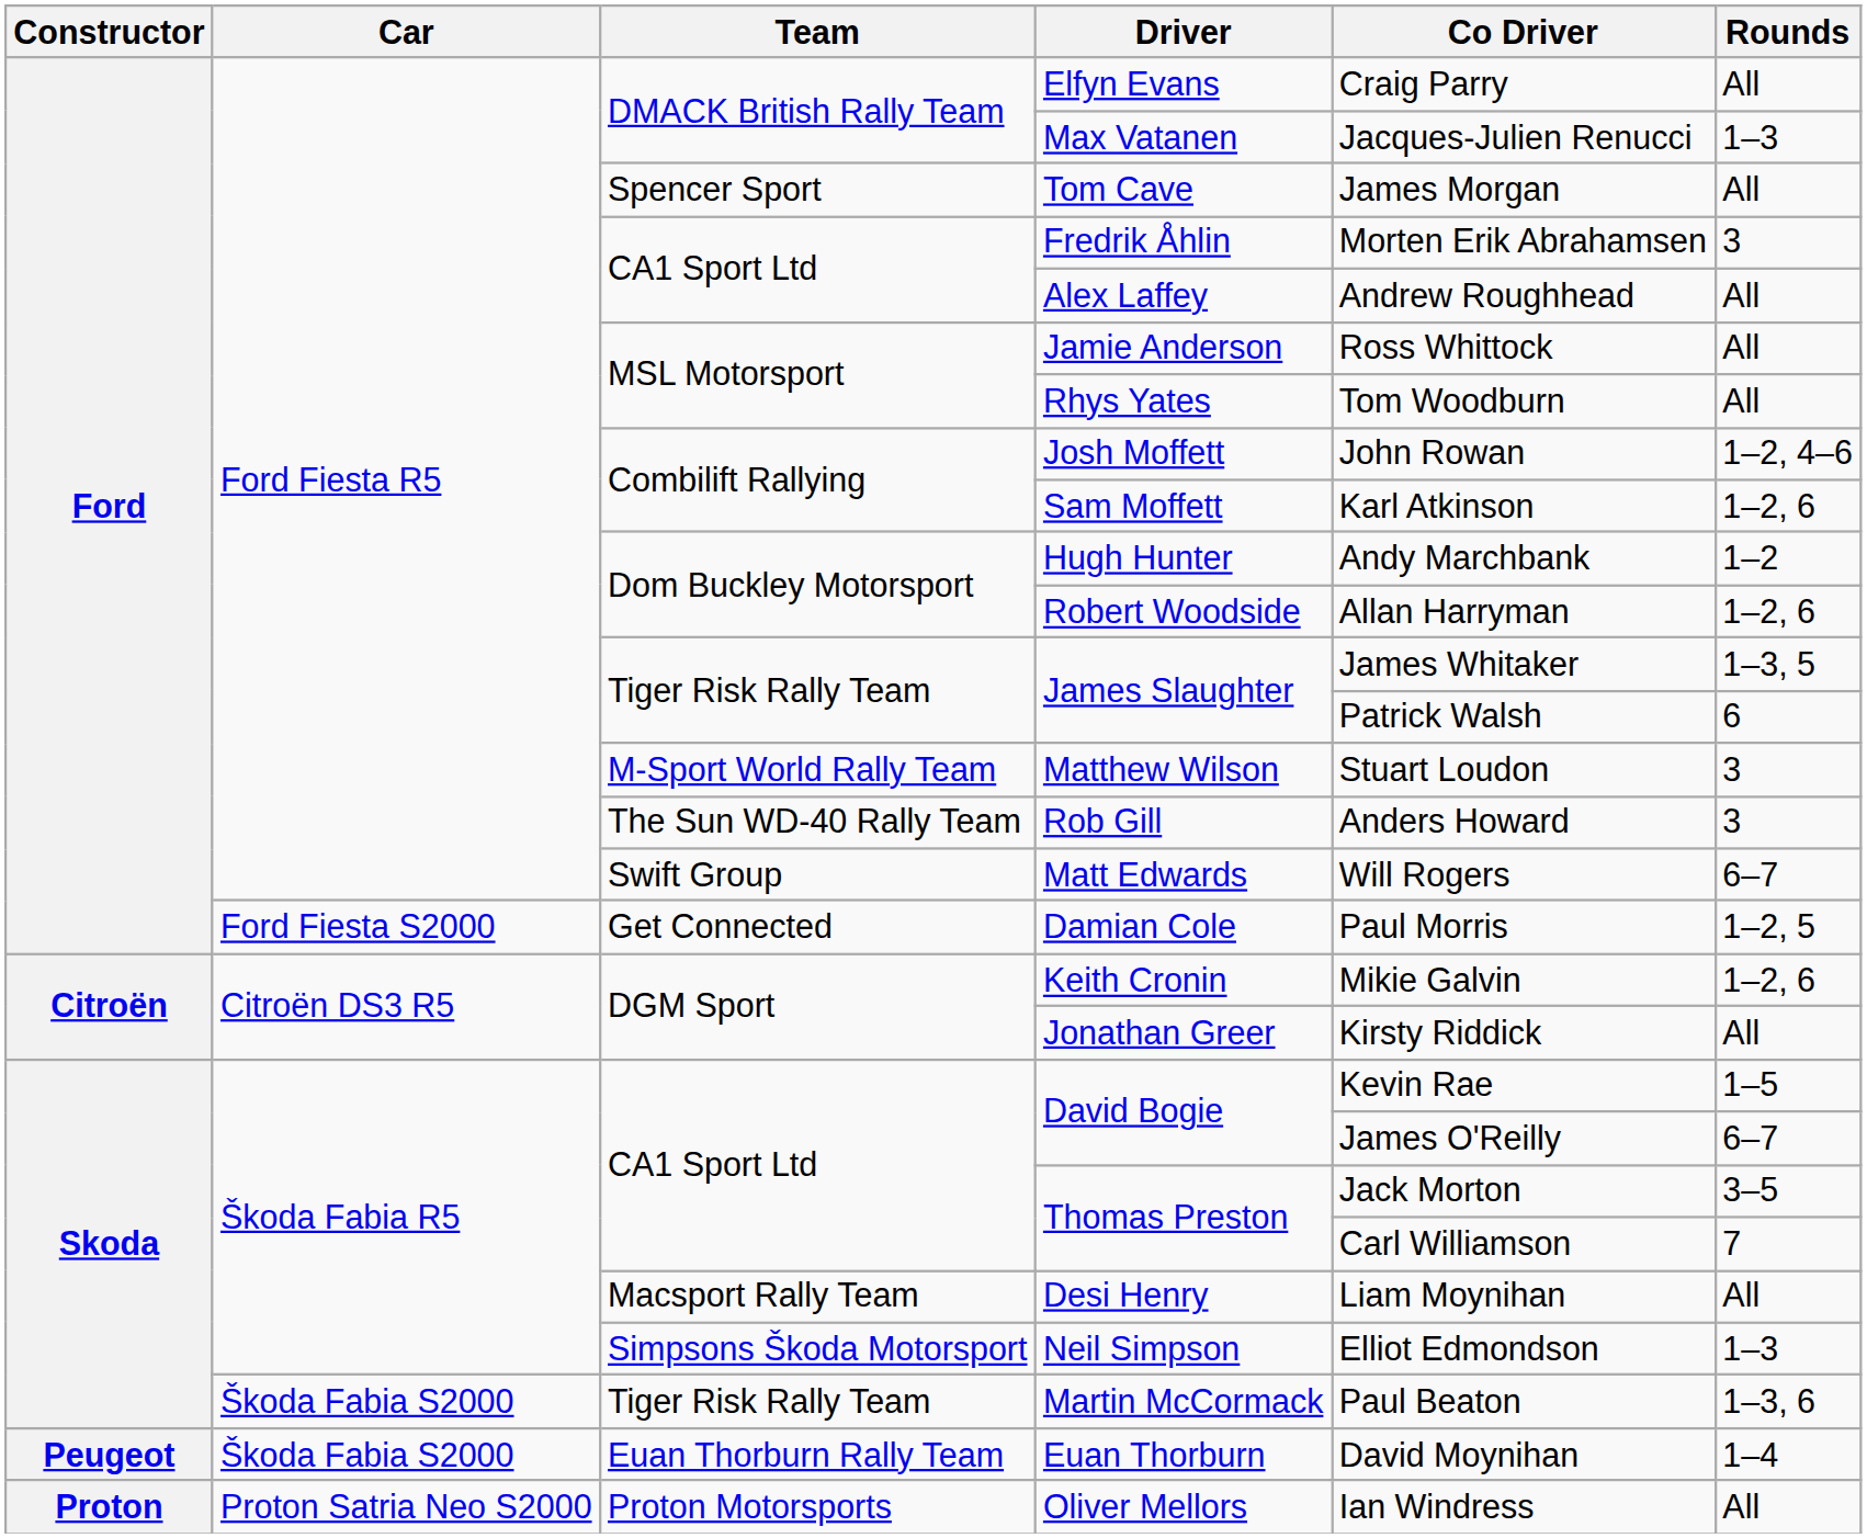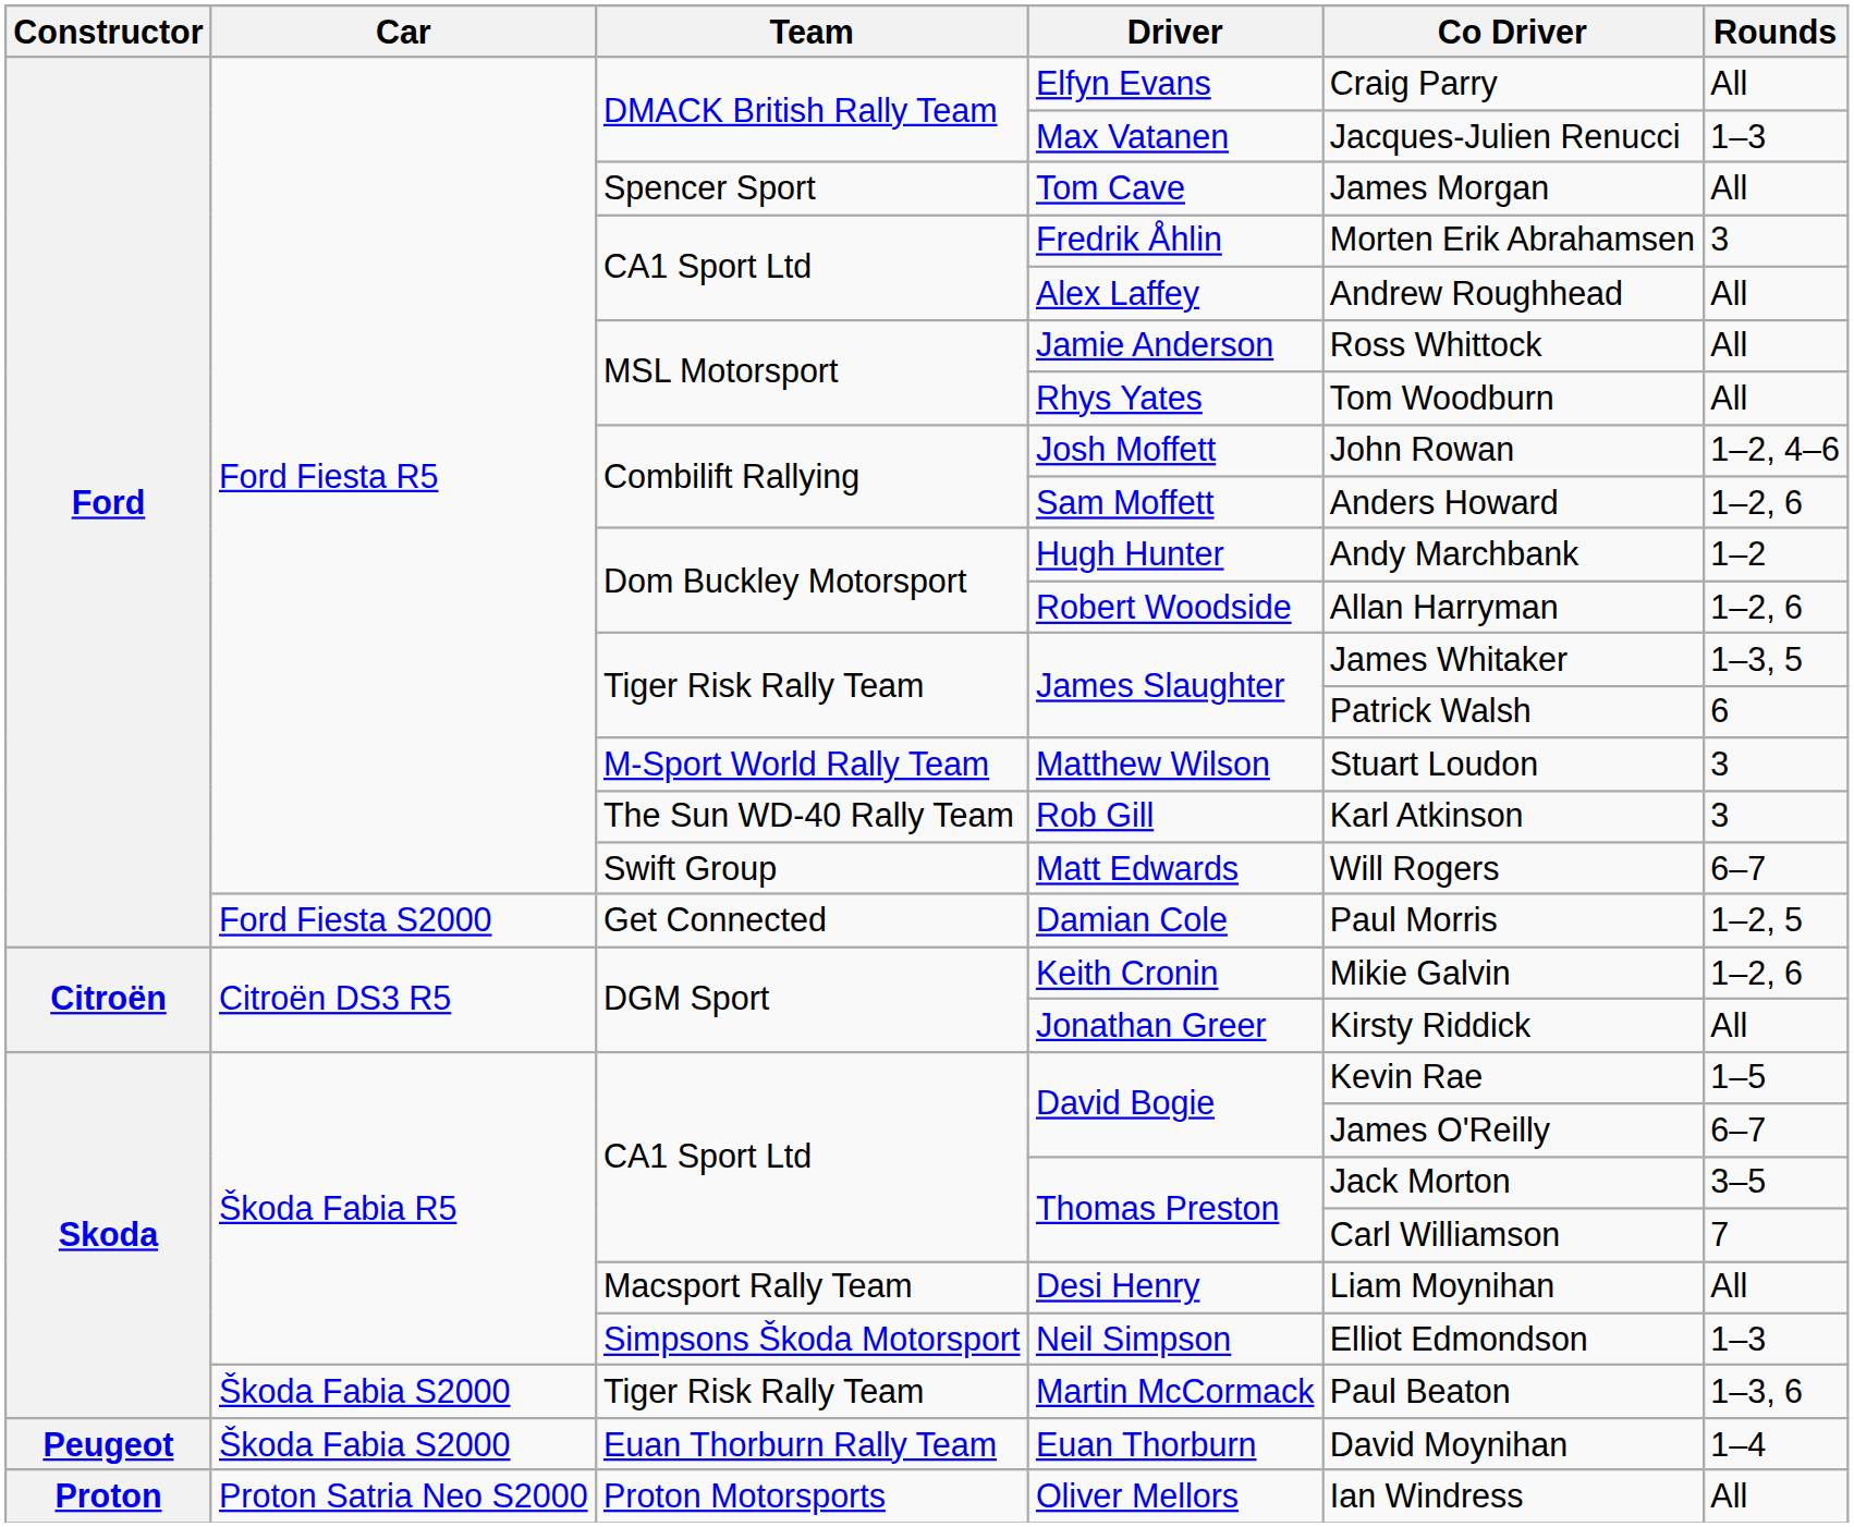 <table class=wikitable style="font-size: 85%">
 <tr>
 <th>Constructor</th>
 <th>Car</th>
 <th>Team</th>
 <th>Driver</th>
 <th>Co Driver</th>
 <th>Rounds</th>
 </tr>
 <tr>
 <th rowspan=17><a href='#'>Ford</a></th>
 <td rowspan=16><a href='#'>Ford Fiesta R5</a></td>
 <td rowspan=2> <a href='#'>DMACK British Rally Team</a></td>
 <td> <a href='#'>Elfyn Evans</a></td>
 <td> Craig Parry</td>
 <td>All</td>
 </tr>
 <tr>
 <td> <a href='#'>Max Vatanen</a></td>
 <td> Jacques-Julien Renucci</td>
 <td>1–3</td>
 </tr>
 <tr>
 <td> Spencer Sport</td>
 <td> <a href='#'>Tom Cave</a></td>
 <td> James Morgan</td>
 <td>All</td>
 </tr>
 <tr>
 <td rowspan=2> CA1 Sport Ltd</td>
 <td> <a href='#'>Fredrik Åhlin</a></td>
 <td> Morten Erik Abrahamsen</td>
 <td>3</td>
 </tr>
 <tr>
 <td> <a href='#'>Alex Laffey</a></td>
 <td> Andrew Roughhead</td>
 <td>All</td>
 </tr>
 <tr>
 <td rowspan=2> MSL Motorsport</td>
 <td> <a href='#'>Jamie Anderson</a></td>
 <td> Ross Whittock</td>
 <td>All</td>
 </tr>
 <tr>
 <td> <a href='#'>Rhys Yates</a></td>
 <td> Tom Woodburn</td>
 <td>All</td>
 </tr>
 <tr>
 <td rowspan=2> Combilift Rallying</td>
 <td> <a href='#'>Josh Moffett</a></td>
 <td> John Rowan</td>
 <td>1–2, 4–6</td>
 </tr>
 <tr>
 <td> <a href='#'>Sam Moffett</a></td>
-<td> Karl Atkinson</td>
+<td> Anders Howard</td>
 <td>1–2, 6</td>
 </tr>
 <tr>
 <td rowspan=2> Dom Buckley Motorsport</td>
 <td> <a href='#'>Hugh Hunter</a></td>
 <td> Andy Marchbank</td>
 <td>1–2</td>
 </tr>
 <tr>
 <td> <a href='#'>Robert Woodside</a></td>
 <td> Allan Harryman</td>
 <td>1–2, 6</td>
 </tr>
 <tr>
 <td rowspan=2> Tiger Risk Rally Team</td>
 <td rowspan=2> <a href='#'>James Slaughter</a></td>
 <td> James Whitaker</td>
 <td>1–3, 5</td>
 </tr>
 <tr>
 <td> Patrick Walsh</td>
 <td>6</td>
 </tr>
 <tr>
 <td> <a href='#'>M-Sport World Rally Team</a></td>
 <td> <a href='#'>Matthew Wilson</a></td>
 <td> Stuart Loudon</td>
 <td>3</td>
 </tr>
 <tr>
 <td> The Sun WD-40 Rally Team</td>
 <td> <a href='#'>Rob Gill</a></td>
-<td> Anders Howard</td>
+<td> Karl Atkinson</td>
 <td>3</td>
 </tr>
 <tr>
 <td> Swift Group</td>
 <td> <a href='#'>Matt Edwards</a></td>
 <td> Will Rogers</td>
 <td>6–7</td>
 </tr>
 <tr>
 <td><a href='#'>Ford Fiesta S2000</a></td>
 <td> Get Connected</td>
 <td> <a href='#'>Damian Cole</a></td>
 <td> Paul Morris</td>
 <td>1–2, 5</td>
 </tr>
 <tr>
 <th rowspan=2><a href='#'>Citroën</a></th>
 <td rowspan=2><a href='#'>Citroën DS3 R5</a></td>
 <td rowspan=2> DGM Sport</td>
 <td> <a href='#'>Keith Cronin</a></td>
 <td> Mikie Galvin</td>
 <td>1–2, 6</td>
 </tr>
 <tr>
 <td> <a href='#'>Jonathan Greer</a></td>
 <td> Kirsty Riddick</td>
 <td>All</td>
 </tr>
 <tr>
 <th rowspan=7><a href='#'>Skoda</a></th>
 <td rowspan=6><a href='#'>Škoda Fabia R5</a></td>
 <td rowspan=4> CA1 Sport Ltd</td>
 <td rowspan=2> <a href='#'>David Bogie</a></td>
 <td> Kevin Rae</td>
 <td>1–5</td>
 </tr>
 <tr>
 <td> James O'Reilly</td>
 <td>6–7</td>
 </tr>
 <tr>
 <td rowspan=2> <a href='#'>Thomas Preston</a></td>
 <td> Jack Morton</td>
 <td>3–5</td>
 </tr>
 <tr>
 <td> Carl Williamson</td>
 <td>7</td>
 </tr>
 <tr>
 <td> Macsport Rally Team</td>
 <td> <a href='#'>Desi Henry</a></td>
 <td> Liam Moynihan</td>
 <td>All</td>
 </tr>
 <tr>
 <td> <a href='#'>Simpsons Škoda Motorsport</a></td>
 <td> <a href='#'>Neil Simpson</a></td>
 <td> Elliot Edmondson</td>
 <td>1–3</td>
 </tr>
 <tr>
 <td><a href='#'>Škoda Fabia S2000</a></td>
 <td> Tiger Risk Rally Team</td>
 <td> <a href='#'>Martin McCormack</a></td>
 <td> Paul Beaton</td>
 <td>1–3, 6</td>
 </tr>
 <tr>
 <th><a href='#'>Peugeot</a></th>
 <td><a href='#'>Škoda Fabia S2000</a></td>
 <td> <a href='#'>Euan Thorburn Rally Team</a></td>
 <td> <a href='#'>Euan Thorburn</a></td>
 <td> David Moynihan</td>
 <td>1–4</td>
 </tr>
 <tr>
 <th><a href='#'>Proton</a></th>
 <td><a href='#'>Proton Satria Neo S2000</a></td>
 <td> <a href='#'>Proton Motorsports</a></td>
 <td> <a href='#'>Oliver Mellors</a></td>
 <td> Ian Windress</td>
 <td>All</td>
 </tr>
 </table>
